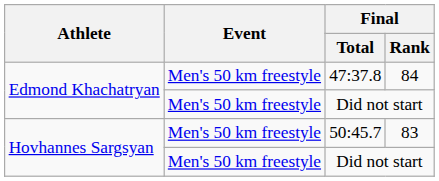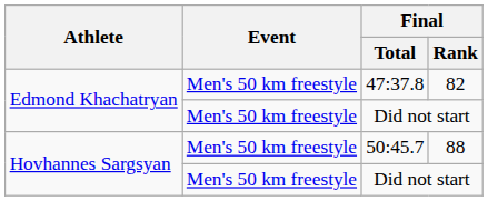 <table class="wikitable" style="font-size:90%">
 <tr>
 <th rowspan="2">Athlete</th>
 <th rowspan="2">Event</th>
 <th colspan="2">Final</th>
 </tr>
 <tr>
 <th>Total</th>
 <th>Rank</th>
 </tr>
 <tr>
 <td rowspan =2><a href='#'>Edmond Khachatryan</a></td>
 <td><a href='#'>Men's 50 km freestyle</a></td>
 <td align="center">47:37.8</td>
-<td align="center">84</td>
+<td align="center">82</td>
 </tr>
 <tr>
 <td><a href='#'>Men's 50 km freestyle</a></td>
 <td colspan= 2 align="center">Did not start</td>
 </tr>
 <tr>
 <td rowspan =2><a href='#'>Hovhannes Sargsyan</a></td>
 <td><a href='#'>Men's 50 km freestyle</a></td>
 <td align="center">50:45.7</td>
-<td align="center">83</td>
+<td align="center">88</td>
 </tr>
 <tr>
 <td><a href='#'>Men's 50 km freestyle</a></td>
 <td colspan= 2 align="center">Did not start</td>
 </tr>
 </table>
